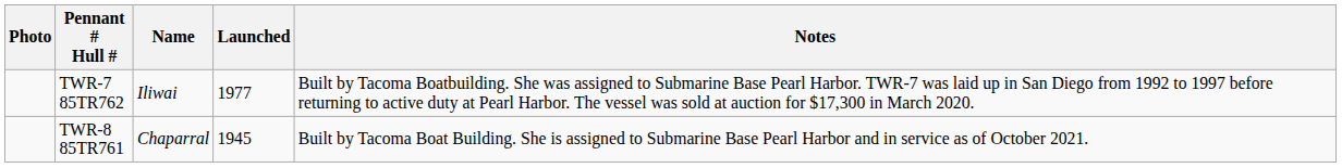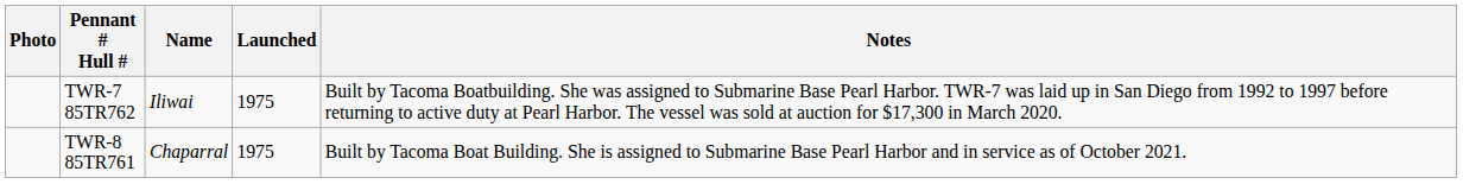 <table class="wikitable">
 <tr>
 <th>Photo</th>
 <th>Pennant #<br>Hull #</th>
 <th>Name</th>
 <th>Launched</th>
 <th>Notes</th>
 </tr>
 <tr>
 <td></td>
 <td>TWR-7<br>85TR762</td>
 <td><em>Iliwai</em></td>
-<td>1977</td>
+<td>1975</td>
 <td>Built by Tacoma Boatbuilding.  She was assigned to Submarine Base Pearl Harbor.  TWR-7 was laid up in San Diego from 1992 to 1997 before returning to active duty at Pearl Harbor.  The vessel was sold at auction for $17,300 in March 2020.</td>
 </tr>
 <tr>
 <td></td>
 <td>TWR-8<br>85TR761</td>
 <td><em>Chaparral</em></td>
-<td>1945</td>
+<td>1975</td>
 <td>Built by Tacoma Boat Building.  She is assigned to Submarine Base Pearl Harbor and in service as of October 2021.</td>
 </tr>
 </table>
